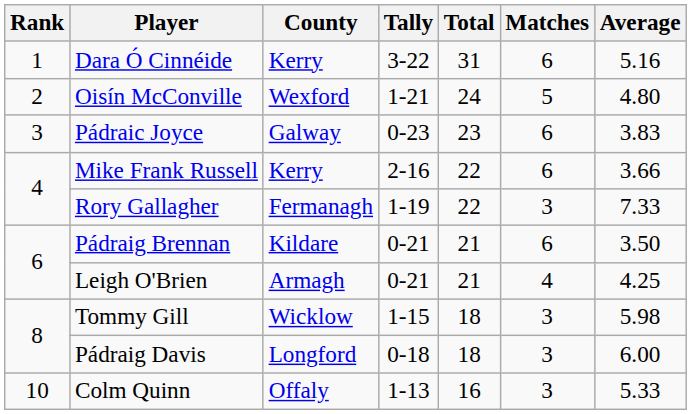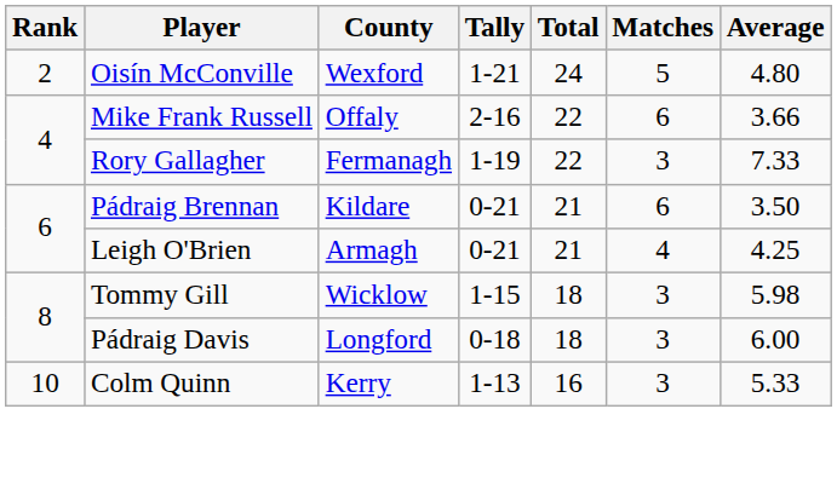 <table class="wikitable">
 <tr>
 <th>Rank</th>
 <th>Player</th>
 <th>County</th>
 <th>Tally</th>
 <th>Total</th>
 <th>Matches</th>
 <th>Average</th>
 </tr>
 <tr>
-<td rowspan=1 align=center>1</td>
-<td><a href='#'>Dara Ó Cinnéide</a></td>
-<td><a href='#'>Kerry</a></td>
-<td align=center>3-22</td>
-<td align=center>31</td>
-<td align=center>6</td>
-<td align=center>5.16</td>
-</tr>
-<tr>
 <td rowspan=1 align=center>2</td>
 <td><a href='#'>Oisín McConville</a></td>
 <td><a href='#'>Wexford</a></td>
 <td align=center>1-21</td>
 <td align=center>24</td>
 <td align=center>5</td>
 <td align=center>4.80</td>
 </tr>
 <tr>
-<td rowspan=1 align=center>3</td>
-<td><a href='#'>Pádraic Joyce</a></td>
-<td><a href='#'>Galway</a></td>
-<td align=center>0-23</td>
-<td align=center>23</td>
-<td align=center>6</td>
-<td align=center>3.83</td>
-</tr>
-<tr>
 <td rowspan=2 align=center>4</td>
 <td><a href='#'>Mike Frank Russell</a></td>
-<td><a href='#'>Kerry</a></td>
+<td><a href='#'>Offaly</a></td>
 <td align=center>2-16</td>
 <td align=center>22</td>
 <td align=center>6</td>
 <td align=center>3.66</td>
 </tr>
 <tr>
 <td><a href='#'>Rory Gallagher</a></td>
 <td><a href='#'>Fermanagh</a></td>
 <td align=center>1-19</td>
 <td align=center>22</td>
 <td align=center>3</td>
 <td align=center>7.33</td>
 </tr>
 <tr>
 <td rowspan=2 align=center>6</td>
 <td><a href='#'>Pádraig Brennan</a></td>
 <td><a href='#'>Kildare</a></td>
 <td align=center>0-21</td>
 <td align=center>21</td>
 <td align=center>6</td>
 <td align=center>3.50</td>
 </tr>
 <tr>
 <td>Leigh O'Brien</td>
 <td><a href='#'>Armagh</a></td>
 <td align=center>0-21</td>
 <td align=center>21</td>
 <td align=center>4</td>
 <td align=center>4.25</td>
 </tr>
 <tr>
 <td rowspan=2 align=center>8</td>
 <td>Tommy Gill</td>
 <td><a href='#'>Wicklow</a></td>
 <td align=center>1-15</td>
 <td align=center>18</td>
 <td align=center>3</td>
 <td align=center>5.98</td>
 </tr>
 <tr>
 <td>Pádraig Davis</td>
 <td><a href='#'>Longford</a></td>
 <td align=center>0-18</td>
 <td align=center>18</td>
 <td align=center>3</td>
 <td align=center>6.00</td>
 </tr>
 <tr>
 <td rowspan=1 align=center>10</td>
 <td>Colm Quinn</td>
-<td><a href='#'>Offaly</a></td>
+<td><a href='#'>Kerry</a></td>
 <td align=center>1-13</td>
 <td align=center>16</td>
 <td align=center>3</td>
 <td align=center>5.33</td>
 </tr>
 </table>
